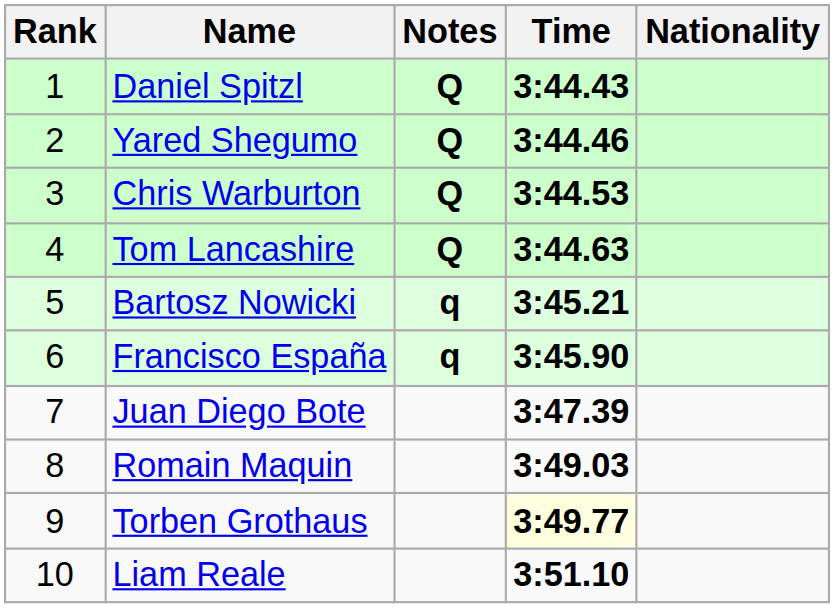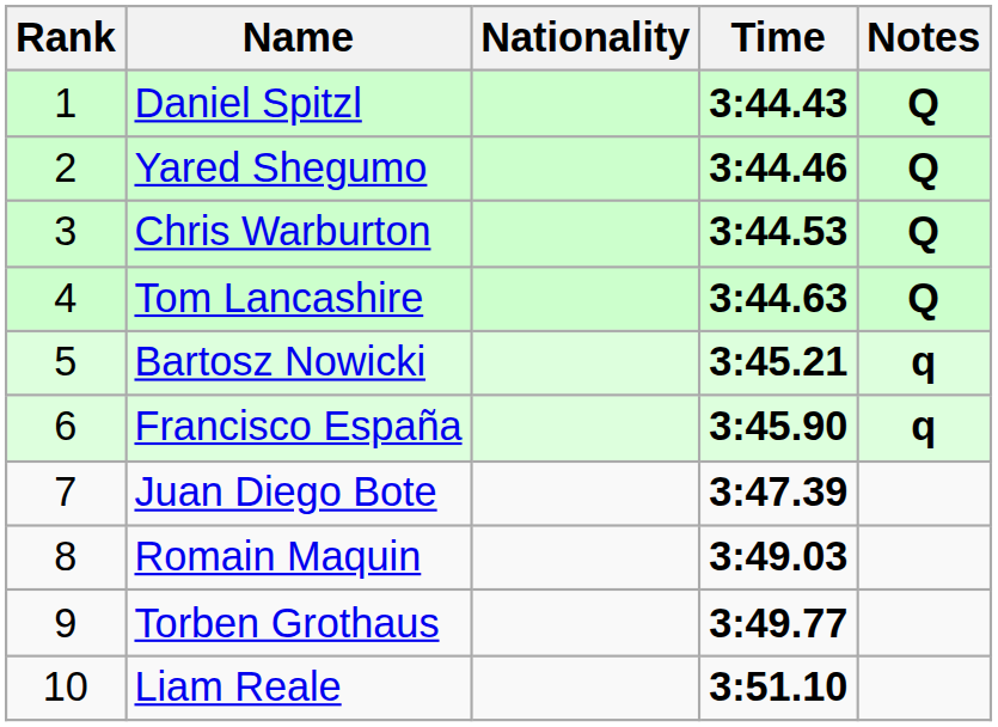 <table class="wikitable sortable" style="text-align:center">
 <tr>
 <th>Rank</th>
 <th>Name</th>
+<th>Nationality</th>
+<th>Time</th>
 <th>Notes</th>
-<th>Time</th>
-<th>Nationality</th>
 </tr>
 <tr bgcolor=ccffcc>
 <td>1</td>
 <td align=left><a href='#'>Daniel Spitzl</a></td>
+<td align=left></td>
+<td><strong>3:44.43</strong></td>
 <td><strong>Q</strong></td>
-<td><strong>3:44.43</strong></td>
-<td align=left></td>
 </tr>
 <tr bgcolor=ccffcc>
 <td>2</td>
 <td align=left><a href='#'>Yared Shegumo</a></td>
+<td align=left></td>
+<td><strong>3:44.46</strong></td>
 <td><strong>Q</strong></td>
-<td><strong>3:44.46</strong></td>
-<td align=left></td>
 </tr>
 <tr bgcolor=ccffcc>
 <td>3</td>
 <td align=left><a href='#'>Chris Warburton</a></td>
+<td align=left></td>
+<td><strong>3:44.53</strong></td>
 <td><strong>Q</strong></td>
-<td><strong>3:44.53</strong></td>
-<td align=left></td>
 </tr>
 <tr bgcolor=ccffcc>
 <td>4</td>
 <td align=left><a href='#'>Tom Lancashire</a></td>
+<td align=left></td>
+<td><strong>3:44.63</strong></td>
 <td><strong>Q</strong></td>
-<td><strong>3:44.63</strong></td>
-<td align=left></td>
 </tr>
 <tr bgcolor=ddffdd>
 <td>5</td>
 <td align=left><a href='#'>Bartosz Nowicki</a></td>
+<td align=left></td>
+<td><strong>3:45.21</strong></td>
 <td><strong>q</strong></td>
-<td><strong>3:45.21</strong></td>
-<td align=left></td>
 </tr>
 <tr bgcolor=ddffdd>
 <td>6</td>
 <td align=left><a href='#'>Francisco España</a></td>
+<td align=left></td>
+<td><strong>3:45.90</strong></td>
 <td><strong>q</strong></td>
-<td><strong>3:45.90</strong></td>
-<td align=left></td>
 </tr>
 <tr>
 <td>7</td>
 <td align=left><a href='#'>Juan Diego Bote</a></td>
+<td align=left></td>
+<td><strong>3:47.39</strong></td>
 <td></td>
-<td><strong>3:47.39</strong></td>
-<td align=left></td>
 </tr>
 <tr>
 <td>8</td>
 <td align=left><a href='#'>Romain Maquin</a></td>
+<td align=left></td>
+<td><strong>3:49.03</strong></td>
 <td></td>
-<td><strong>3:49.03</strong></td>
-<td align=left></td>
 </tr>
 <tr>
 <td>9</td>
 <td align=left><a href='#'>Torben Grothaus</a></td>
+<td align=left></td>
+<td><strong>3:49.77</strong></td>
 <td></td>
-<td style="background: lightyellow;"><strong>3:49.77</strong></td>
-<td align=left></td>
 </tr>
 <tr>
 <td>10</td>
 <td align=left><a href='#'>Liam Reale</a></td>
+<td align=left></td>
+<td><strong>3:51.10</strong></td>
 <td></td>
-<td><strong>3:51.10</strong></td>
-<td align=left></td>
 </tr>
 </table>
